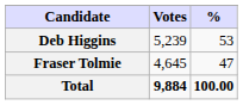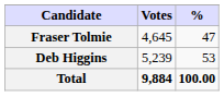 <table class="wikitable sortable plainrowheaders">
 <tr style="background-color:#00594E">
 </tr>
 <tr>
 </tr>
 <tr>
 <th scope="col" style="background:#ddf; width:150px;">Candidate</th>
 <th scope="col" style="background:#ddf;">Votes</th>
 <th scope="col" style="background:#ddf;">%</th>
 </tr>
 <tr>
+<th scope="row">Fraser Tolmie</th>
+<td align="right">4,645</td>
+<td align="right">47</td>
+</tr>
+<tr>
 <th scope="row"><strong>Deb Higgins</strong></th>
 <td align="right">5,239</td>
 <td align="right">53</td>
-</tr>
-<tr>
-<th scope="row">Fraser Tolmie</th>
-<td align="right">4,645</td>
-<td align="right">47</td>
 </tr>
 <tr>
 <th scope="row"><strong>Total</strong></th>
 <td align="right"><strong>9,884</strong></td>
 <td align="right"><strong>100.00</strong></td>
 </tr>
 </table>
